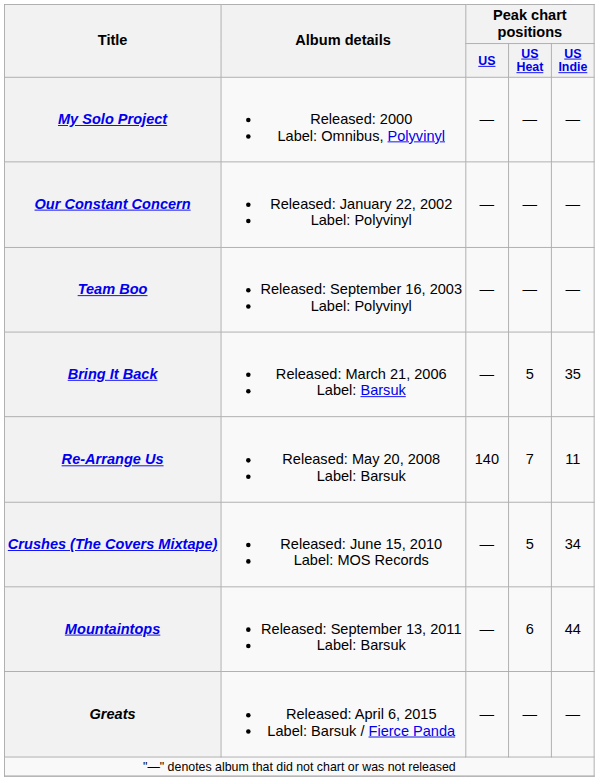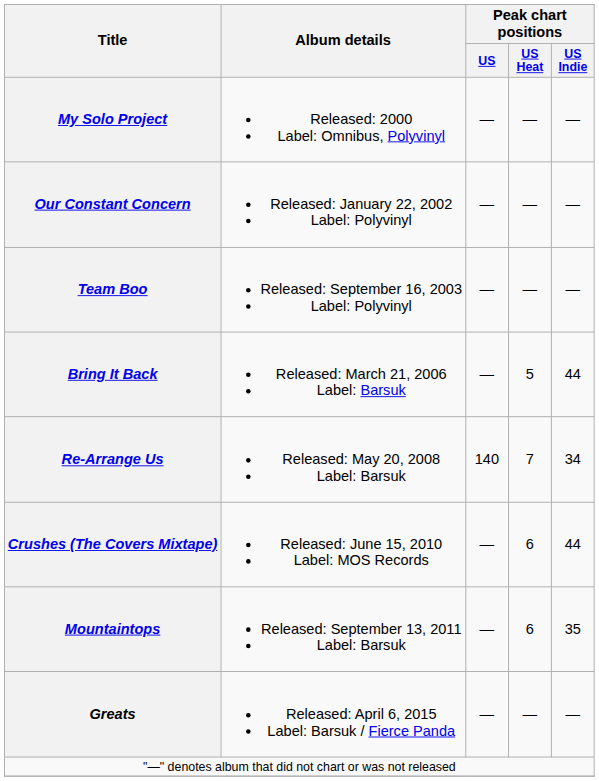 <table class="wikitable plainrowheaders" style="text-align:center;">
 <tr>
 <th scope="col" rowspan="2">Title</th>
 <th scope="col" rowspan="2">Album details</th>
 <th scope="col" colspan="3">Peak chart positions</th>
 </tr>
 <tr>
 <th scope="col" style="width:3em;font-size:85%;"><a href='#'>US</a><br></th>
 <th scope="col" style="width:3em;font-size:85%;"><a href='#'>US Heat</a><br></th>
 <th scope="col" style="width:3em;font-size:85%;"><a href='#'>US Indie</a><br></th>
 </tr>
 <tr>
 <th scope="row"><em><a href='#'>My Solo Project</a></em></th>
 <td><br><ul><li>Released: 2000</li><li>Label: Omnibus, <a href='#'>Polyvinyl</a></li></ul></td>
 <td>—</td>
 <td>—</td>
 <td>—</td>
 </tr>
 <tr>
 <th scope="row"><em><a href='#'>Our Constant Concern</a></em></th>
 <td><br><ul><li>Released: January 22, 2002</li><li>Label: Polyvinyl</li></ul></td>
 <td>—</td>
 <td>—</td>
 <td>—</td>
 </tr>
 <tr>
 <th scope="row"><em><a href='#'>Team Boo</a></em></th>
 <td><br><ul><li>Released: September 16, 2003</li><li>Label: Polyvinyl</li></ul></td>
 <td>—</td>
 <td>—</td>
 <td>—</td>
 </tr>
 <tr>
 <th scope="row"><em><a href='#'>Bring It Back</a></em></th>
 <td><br><ul><li>Released: March 21, 2006</li><li>Label: <a href='#'>Barsuk</a></li></ul></td>
 <td>—</td>
 <td>5</td>
-<td>35</td>
+<td>44</td>
 </tr>
 <tr>
 <th scope="row"><em><a href='#'>Re-Arrange Us</a></em></th>
 <td><br><ul><li>Released: May 20, 2008</li><li>Label: Barsuk</li></ul></td>
 <td>140</td>
 <td>7</td>
-<td>11</td>
+<td>34</td>
 </tr>
 <tr>
 <th scope="row"><em><a href='#'>Crushes (The Covers Mixtape)</a></em></th>
 <td><br><ul><li>Released: June 15, 2010</li><li>Label: MOS Records</li></ul></td>
 <td>—</td>
-<td>5</td>
-<td>34</td>
+<td>6</td>
+<td>44</td>
 </tr>
 <tr>
 <th scope="row"><em><a href='#'>Mountaintops</a></em></th>
 <td><br><ul><li>Released: September 13, 2011</li><li>Label: Barsuk</li></ul></td>
 <td>—</td>
 <td>6</td>
-<td>44</td>
+<td>35</td>
 </tr>
 <tr>
 <th scope="row"><em>Greats</em></th>
 <td><br><ul><li>Released: April 6, 2015</li><li>Label: Barsuk / <a href='#'>Fierce Panda</a></li></ul></td>
 <td>—</td>
 <td>—</td>
 <td>—</td>
 </tr>
 <tr>
 <td colspan="17" style="text-align:center; font-size:85%;">"—" denotes album that did not chart or was not released</td>
 </tr>
 <tr>
 </tr>
 </table>
